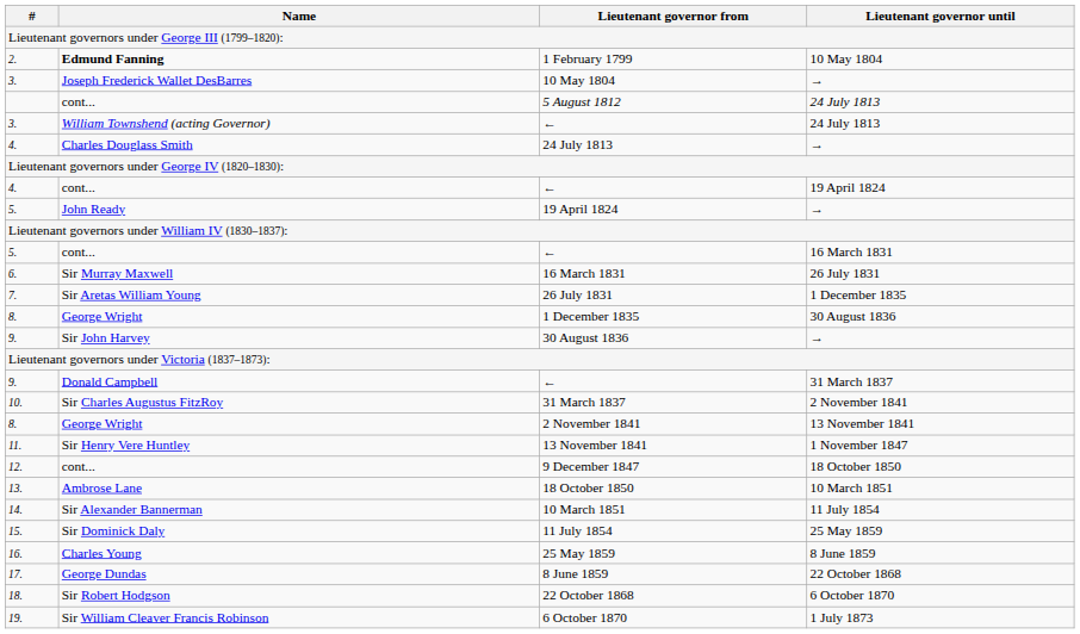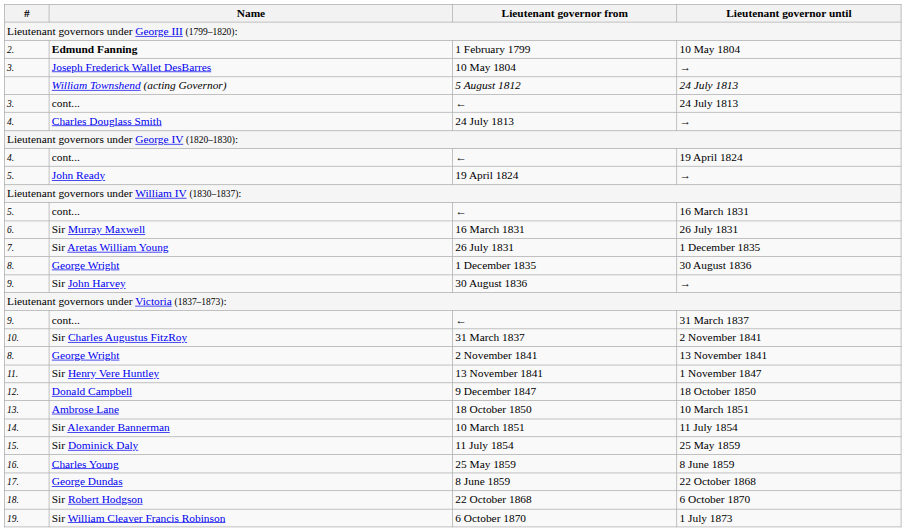 <table class="wikitable" style="width:100%">
 <tr>
 <th width="5%">#</th>
 <th width="45%">Name</th>
 <th width="25%">Lieutenant governor from</th>
 <th width="25%">Lieutenant governor until</th>
 </tr>
 <tr bgcolor="#F5F5F5">
 <td colspan="5" align="left"><span>Lieutenant governors under <a href='#'>George III</a> <small>(1799–1820)</small>:</span></td>
 </tr>
 <tr>
 <td><small><em>2.</em></small></td>
 <td><strong>Edmund Fanning</strong></td>
 <td>1 February 1799</td>
 <td>10 May 1804</td>
 </tr>
 <tr>
 <td><small><em>3.</em></small></td>
 <td><a href='#'>Joseph Frederick Wallet DesBarres</a></td>
 <td>10 May 1804</td>
 <td>→</td>
 </tr>
 <tr>
 <td></td>
-<td>cont...</td>
+<td><em><a href='#'>William Townshend</a> (acting Governor)</em></td>
 <td><em>5 August 1812</em></td>
 <td><em>24 July 1813</em></td>
 </tr>
 <tr>
 <td><small><em>3.</em></small></td>
-<td><em><a href='#'>William Townshend</a> (acting Governor)</em></td>
+<td>cont...</td>
 <td>←</td>
 <td>24 July 1813</td>
 </tr>
 <tr>
 <td><small><em>4.</em></small></td>
 <td><a href='#'>Charles Douglass Smith</a></td>
 <td>24 July 1813</td>
 <td>→</td>
 </tr>
 <tr bgcolor="#F5F5F5">
 <td colspan="5" align="left"><span>Lieutenant governors under <a href='#'>George IV</a> <small>(1820–1830)</small>:</span></td>
 </tr>
 <tr>
 <td><small><em>4.</em></small></td>
 <td>cont...</td>
 <td>←</td>
 <td>19 April 1824</td>
 </tr>
 <tr>
 <td><small><em>5.</em></small></td>
 <td><a href='#'>John Ready</a></td>
 <td>19 April 1824</td>
 <td>→</td>
 </tr>
 <tr bgcolor="#F5F5F5">
 <td colspan="5" align="left"><span>Lieutenant governors under <a href='#'>William IV</a> <small>(1830–1837)</small>:</span></td>
 </tr>
 <tr>
 <td><small><em>5.</em></small></td>
 <td>cont...</td>
 <td>←</td>
 <td>16 March 1831</td>
 </tr>
 <tr>
 <td><small><em>6.</em></small></td>
 <td>Sir <a href='#'>Murray Maxwell</a> </td>
 <td>16 March 1831</td>
 <td>26 July 1831</td>
 </tr>
 <tr>
 <td><small><em>7.</em></small></td>
 <td>Sir <a href='#'>Aretas William Young</a></td>
 <td>26 July 1831</td>
 <td>1 December 1835</td>
 </tr>
 <tr>
 <td><small><em>8.</em></small></td>
 <td><a href='#'>George Wright</a></td>
 <td>1 December 1835</td>
 <td>30 August 1836</td>
 </tr>
 <tr>
 <td><small><em>9.</em></small></td>
 <td>Sir <a href='#'>John Harvey</a> </td>
 <td>30 August 1836</td>
 <td>→</td>
 </tr>
 <tr bgcolor="#F5F5F5">
 <td colspan="5" align="left"><span>Lieutenant governors under <a href='#'>Victoria</a> <small>(1837–1873)</small>:</span></td>
 </tr>
 <tr>
 <td><small><em>9.</em></small></td>
-<td><a href='#'>Donald Campbell</a> </td>
+<td>cont...</td>
 <td>←</td>
 <td>31 March 1837</td>
 </tr>
 <tr>
 <td><small><em>10.</em></small></td>
 <td>Sir <a href='#'>Charles Augustus FitzRoy</a> </td>
 <td>31 March 1837</td>
 <td>2 November 1841</td>
 </tr>
 <tr>
 <td><small><em>8.</em></small></td>
 <td><a href='#'>George Wright</a></td>
 <td>2 November 1841</td>
 <td>13 November 1841</td>
 </tr>
 <tr>
 <td><small><em>11.</em></small></td>
 <td>Sir <a href='#'>Henry Vere Huntley</a></td>
 <td>13 November 1841</td>
 <td>1 November 1847</td>
 </tr>
 <tr>
 <td><small><em>12.</em></small></td>
-<td>cont...</td>
+<td><a href='#'>Donald Campbell</a> </td>
 <td>9 December 1847</td>
 <td>18 October 1850</td>
 </tr>
 <tr>
 <td><small><em>13.</em></small></td>
 <td><a href='#'>Ambrose Lane</a></td>
 <td>18 October 1850</td>
 <td>10 March 1851</td>
 </tr>
 <tr>
 <td><small><em>14.</em></small></td>
 <td>Sir <a href='#'>Alexander Bannerman</a></td>
 <td>10 March 1851</td>
 <td>11 July 1854</td>
 </tr>
 <tr>
 <td><small><em>15.</em></small></td>
 <td>Sir <a href='#'>Dominick Daly</a></td>
 <td>11 July 1854</td>
 <td>25 May 1859</td>
 </tr>
 <tr>
 <td><small><em>16.</em></small></td>
 <td><a href='#'>Charles Young</a></td>
 <td>25 May 1859</td>
 <td>8 June 1859</td>
 </tr>
 <tr>
 <td><small><em>17.</em></small></td>
 <td><a href='#'>George Dundas</a></td>
 <td>8 June 1859</td>
 <td>22 October 1868</td>
 </tr>
 <tr>
 <td><small><em>18.</em></small></td>
 <td>Sir <a href='#'>Robert Hodgson</a></td>
 <td>22 October 1868</td>
 <td>6 October 1870</td>
 </tr>
 <tr>
 <td><small><em>19.</em></small></td>
 <td>Sir <a href='#'>William Cleaver Francis Robinson</a> </td>
 <td>6 October 1870</td>
 <td>1 July 1873</td>
 </tr>
 </table>
